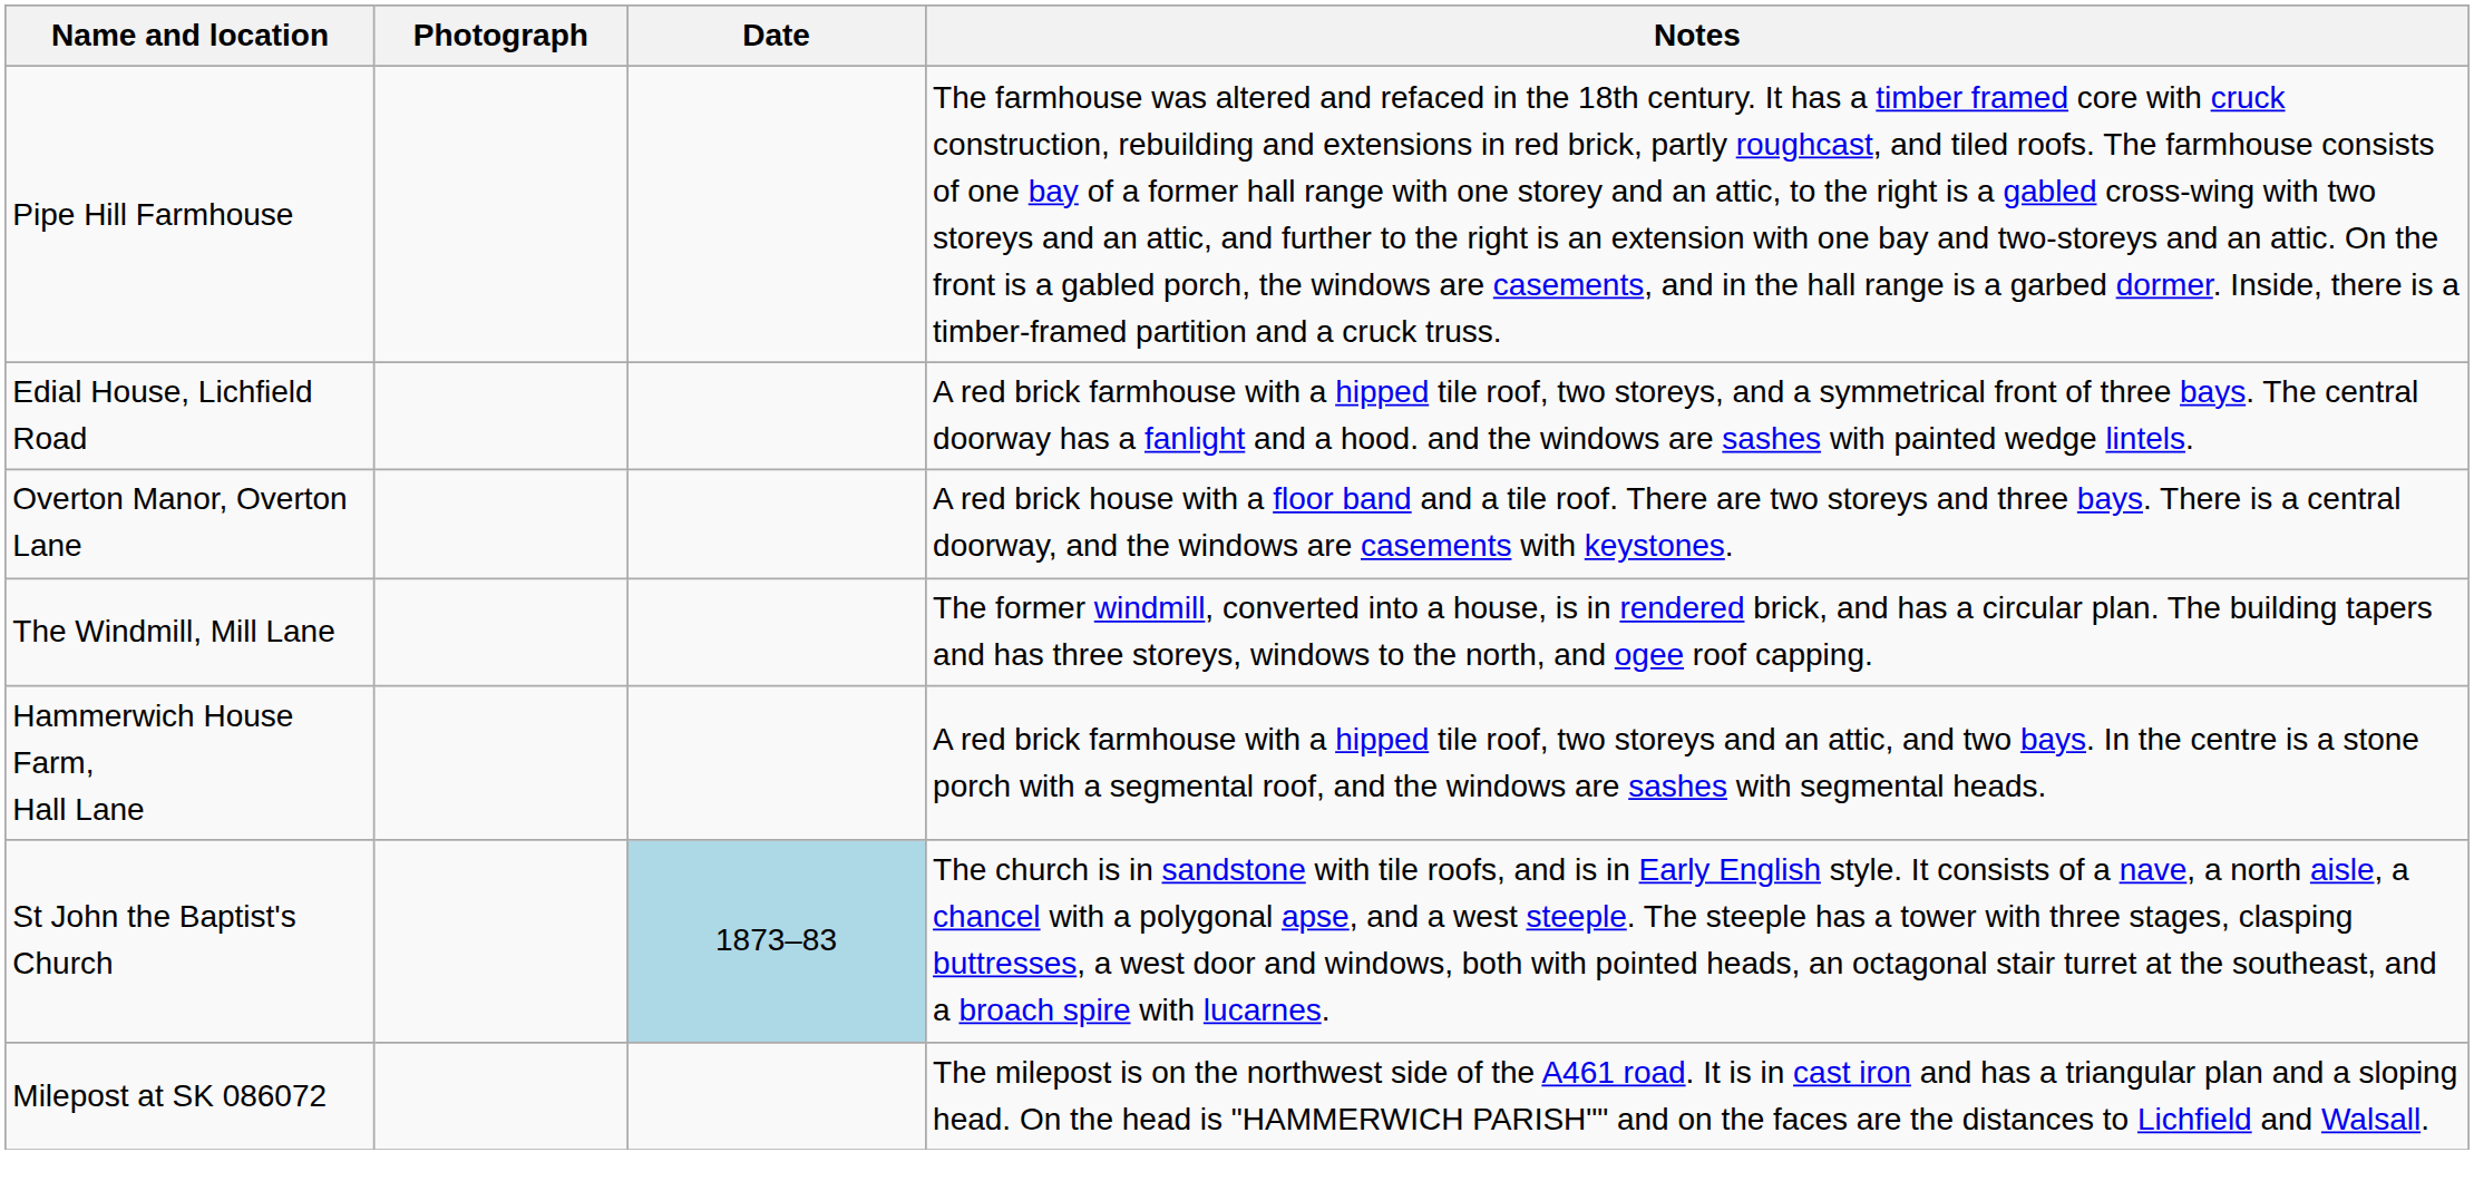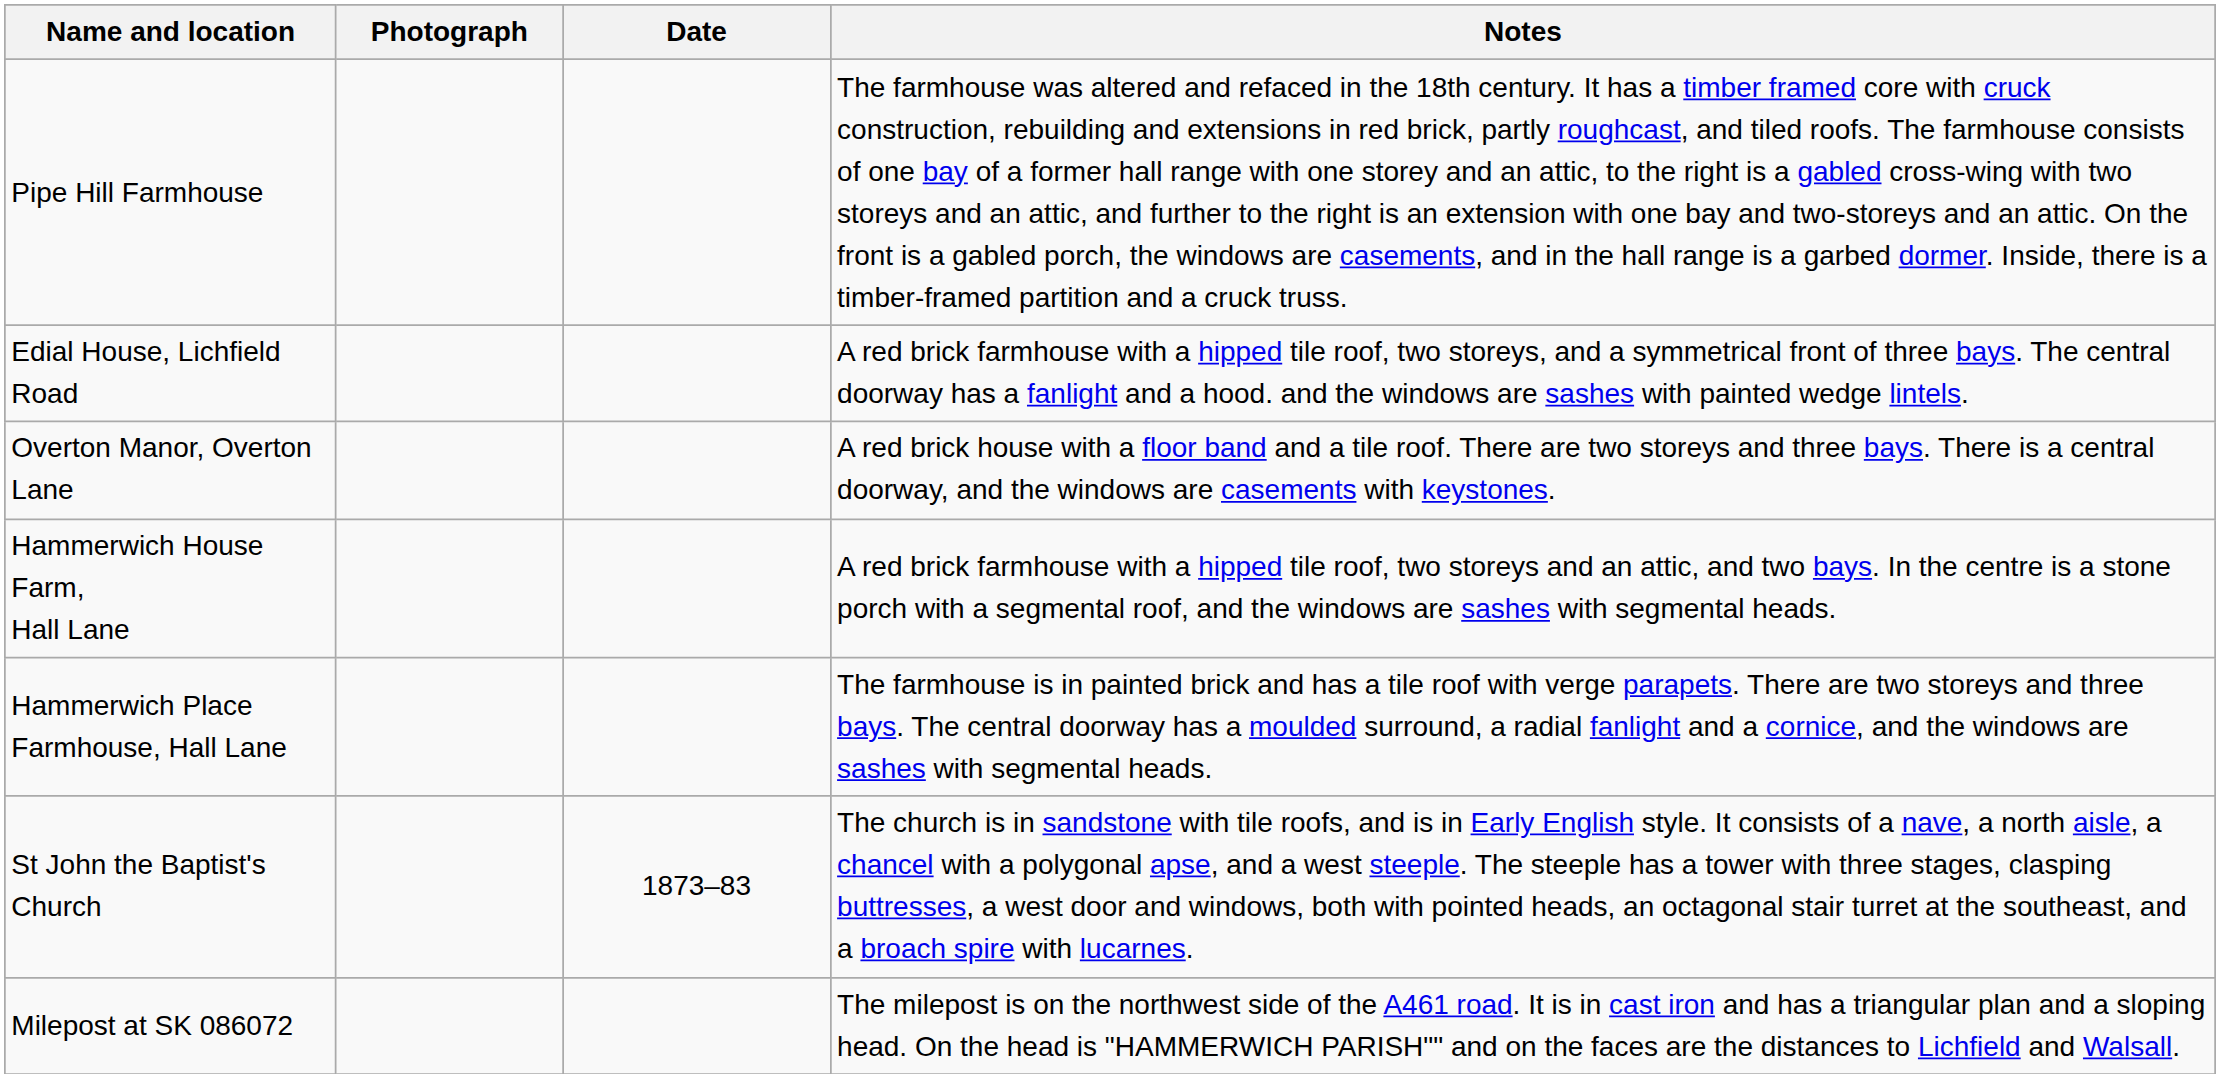 <table class="wikitable sortable plainrowheaders" style="width:100%;border:0px;text-align:left;line-height:150%;">
 <tr>
 <th scope="col"  style="width:150px">Name and location</th>
 <th scope="col"  style="width:100px" class="unsortable">Photograph</th>
 <th scope="col"  style="width:120px">Date</th>
 <th scope="col"  style="width:650px" class="unsortable">Notes</th>
 </tr>
 <tr>
 <td>Pipe Hill Farmhouse<br><small></small></td>
 <td></td>
 <td align="center"></td>
 <td>The farmhouse was altered and refaced in the 18th century.  It has a <a href='#'>timber framed</a> core with <a href='#'>cruck</a> construction, rebuilding and extensions in red brick, partly <a href='#'>roughcast</a>, and tiled roofs.  The farmhouse consists of one <a href='#'>bay</a> of a former hall range with one storey and an attic, to the right is a <a href='#'>gabled</a> cross-wing with two storeys and an attic, and further to the right is an extension with one bay and two-storeys and an attic.  On the front is a gabled porch, the windows are <a href='#'>casements</a>, and in the hall range is a garbed <a href='#'>dormer</a>.  Inside, there is a timber-framed partition and a cruck truss.</td>
 </tr>
 <tr>
 <td>Edial House, Lichfield Road<br><small></small></td>
 <td></td>
 <td align="center"></td>
 <td>A red brick farmhouse with a <a href='#'>hipped</a> tile roof, two storeys, and a symmetrical front of three <a href='#'>bays</a>.  The central doorway has a <a href='#'>fanlight</a> and a hood. and the windows are <a href='#'>sashes</a> with painted wedge <a href='#'>lintels</a>.</td>
 </tr>
 <tr>
 <td>Overton Manor, Overton Lane<br><small></small></td>
 <td></td>
 <td align="center"></td>
 <td>A red brick house with a <a href='#'>floor band</a> and a tile roof.  There are two storeys and three <a href='#'>bays</a>.  There is a central doorway, and the windows are <a href='#'>casements</a> with <a href='#'>keystones</a>.</td>
 </tr>
 <tr>
-<td>The Windmill, Mill Lane<br><small></small></td>
-<td></td>
-<td align="center"></td>
-<td>The former <a href='#'>windmill</a>, converted into a house, is in <a href='#'>rendered</a> brick, and has a circular plan.  The building tapers and has three storeys, windows to the north, and <a href='#'>ogee</a> roof capping.</td>
-</tr>
-<tr>
 <td>Hammerwich House Farm,<br>Hall Lane<br><small></small></td>
 <td></td>
 <td align="center"></td>
 <td>A red brick farmhouse with a <a href='#'>hipped</a> tile roof, two storeys and an attic, and two <a href='#'>bays</a>.  In the centre is a stone porch with a segmental roof, and the windows are <a href='#'>sashes</a> with segmental heads.</td>
 </tr>
 <tr>
+<td>Hammerwich Place Farmhouse, Hall Lane<br><small></small></td>
+<td></td>
+<td align="center"></td>
+<td>The farmhouse is in painted brick and has a tile roof with verge <a href='#'>parapets</a>.  There are two storeys and three <a href='#'>bays</a>.  The central doorway has a <a href='#'>moulded</a> surround, a radial <a href='#'>fanlight</a> and a <a href='#'>cornice</a>, and the windows are <a href='#'>sashes</a> with segmental heads.</td>
+</tr>
+<tr>
 <td>St John the Baptist's Church<br><small></small></td>
 <td></td>
-<td align="center" style="background: lightblue;">1873–83</td>
+<td align="center">1873–83</td>
 <td>The church is in <a href='#'>sandstone</a> with tile roofs, and is in <a href='#'>Early English</a> style.  It consists of a <a href='#'>nave</a>, a north <a href='#'>aisle</a>, a <a href='#'>chancel</a> with a polygonal <a href='#'>apse</a>, and a west <a href='#'>steeple</a>. The steeple has a tower with three stages, clasping <a href='#'>buttresses</a>, a west door and windows, both with pointed heads, an octagonal stair turret at the southeast, and a <a href='#'>broach spire</a> with <a href='#'>lucarnes</a>.</td>
 </tr>
 <tr>
 <td>Milepost at SK 086072<br><small></small></td>
 <td></td>
 <td align="center"></td>
 <td>The milepost is on the northwest side of the <a href='#'>A461 road</a>.  It is in <a href='#'>cast iron</a> and has a triangular plan and a sloping head.  On the head is "HAMMERWICH PARISH"" and on the faces are the distances to <a href='#'>Lichfield</a> and <a href='#'>Walsall</a>.</td>
 </tr>
 <tr>
 </tr>
 </table>
